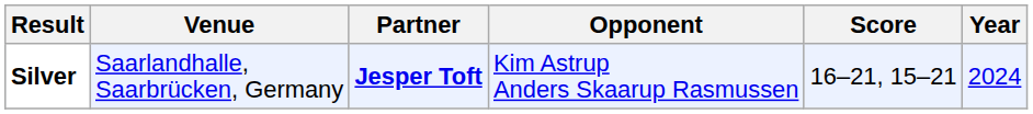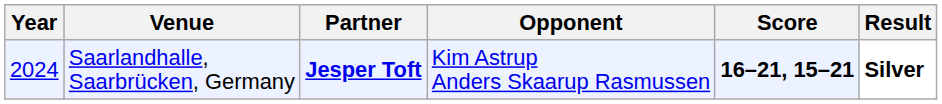 <table class="sortable wikitable" style="font-size: 90%;">
 <tr>
-<th>Result</th>
+<th>Year</th>
 <th>Venue</th>
 <th>Partner</th>
 <th>Opponent</th>
 <th>Score</th>
-<th>Year</th>
+<th>Result</th>
 </tr>
 <tr style="background:#ECF2FF">
-<td style="text-align:left; background:white"> <strong>Silver</strong></td>
+<td align="center"><a href='#'>2024</a></td>
 <td align="left"><a href='#'>Saarlandhalle</a>,<br><a href='#'>Saarbrücken</a>, Germany</td>
 <td align="left"><strong> <a href='#'>Jesper Toft</a></strong></td>
 <td align="left"> <a href='#'>Kim Astrup</a><br> <a href='#'>Anders Skaarup Rasmussen</a></td>
-<td align="left">16–21, 15–21</td>
-<td align="center"><a href='#'>2024</a></td>
+<td align="left"><strong>16–21, 15–21</strong></td>
+<td style="text-align:left; background:white"> <strong>Silver</strong></td>
 </tr>
 </table>
